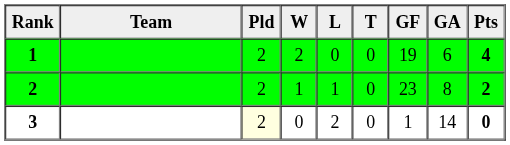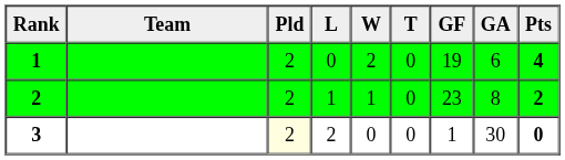 <table border=1 cellpadding=5 cellspacing=0>
 <tr>
 <th bgcolor="#efefef" width="20">Rank</th>
 <th bgcolor="#efefef" width="150">Team</th>
 <th bgcolor="#efefef" width="20">Pld</th>
+<th bgcolor="#efefef" width="20">L</th>
 <th bgcolor="#efefef" width="20">W</th>
-<th bgcolor="#efefef" width="20">L</th>
 <th bgcolor="#efefef" width="20">T</th>
 <th bgcolor="#efefef" width="20">GF</th>
 <th bgcolor="#efefef" width="20">GA</th>
 <th bgcolor="#efefef" width="20">Pts</th>
 </tr>
 <tr align=center bgcolor="lime">
 <td><strong>1</strong></td>
 <td align=left></td>
 <td>2</td>
+<td>0</td>
 <td>2</td>
-<td>0</td>
 <td>0</td>
 <td>19</td>
 <td>6</td>
 <td><strong>4</strong></td>
 </tr>
 <tr align=center bgcolor="lime">
 <td><strong>2</strong></td>
 <td align=left></td>
 <td>2</td>
 <td>1</td>
 <td>1</td>
 <td>0</td>
 <td>23</td>
 <td>8</td>
 <td><strong>2</strong></td>
 </tr>
 <tr align=center>
 <td><strong>3</strong></td>
 <td align=left></td>
 <td style="background: lightyellow;">2</td>
-<td>0</td>
 <td>2</td>
 <td>0</td>
+<td>0</td>
 <td>1</td>
-<td>14</td>
+<td>30</td>
 <td><strong>0</strong></td>
 </tr>
 </table>
